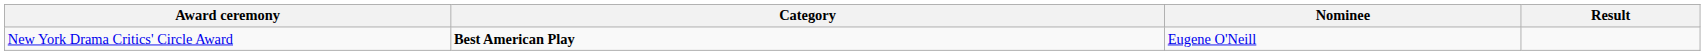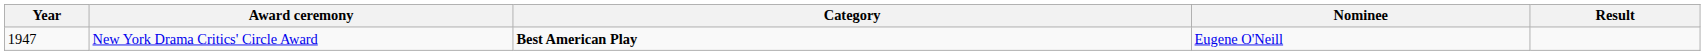 <table class="wikitable" style="width:95%;">
 <tr>
+<th style="width:5%;">Year</th>
 <th style="width:25%;">Award ceremony</th>
 <th style="width:40%;">Category</th>
 <th style="width:20%;">Nominee</th>
 <th style="width:10%;">Result</th>
 </tr>
 <tr>
+<td>1947</td>
 <td><a href='#'>New York Drama Critics' Circle Award</a></td>
 <td><strong>Best American Play</strong></td>
 <td><a href='#'>Eugene O'Neill</a></td>
 <td></td>
 </tr>
 </table>
